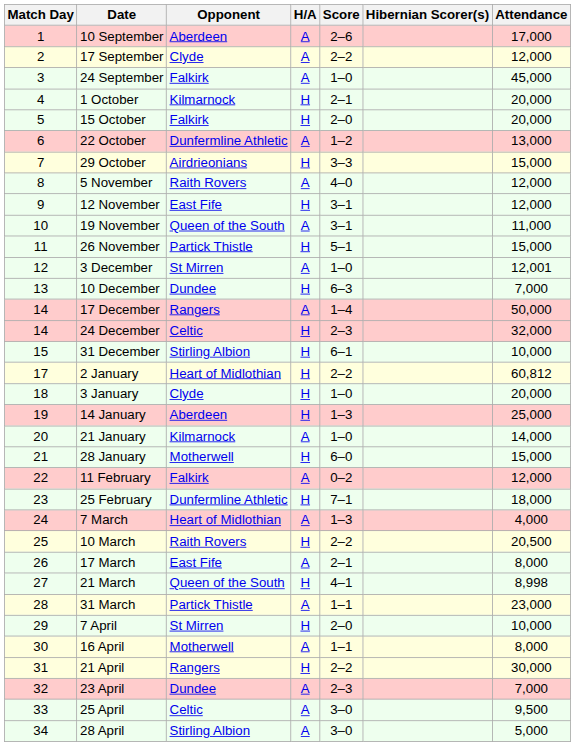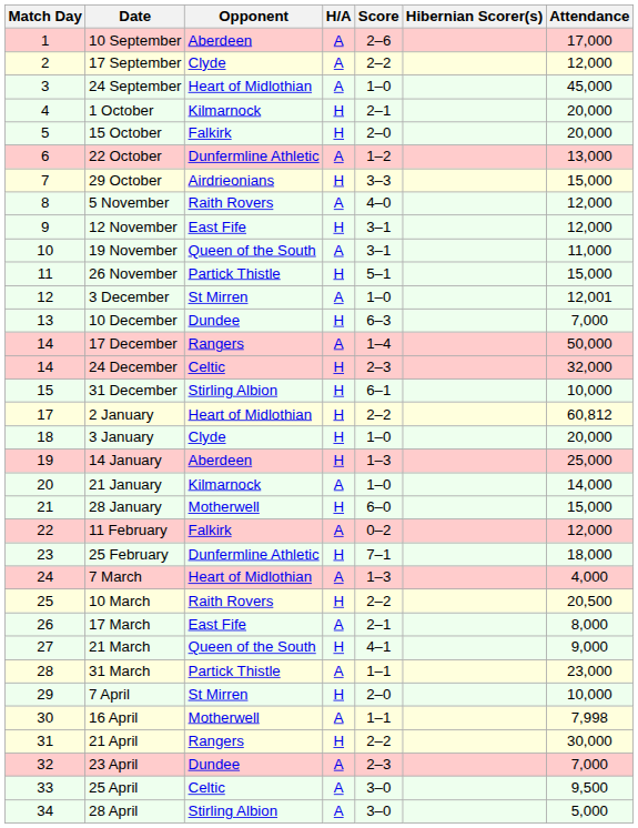 <table class="wikitable" style="text-align:center">
 <tr>
 <th>Match Day</th>
 <th>Date</th>
 <th>Opponent</th>
 <th>H/A</th>
 <th>Score</th>
 <th>Hibernian Scorer(s)</th>
 <th>Attendance</th>
 </tr>
 <tr bgcolor=#FFCCCC>
 <td>1</td>
 <td align=left>10 September</td>
 <td align=left><a href='#'>Aberdeen</a></td>
 <td><a href='#'>A</a></td>
 <td>2–6</td>
 <td align=left></td>
 <td>17,000</td>
 </tr>
 <tr bgcolor=#FFFFDD>
 <td>2</td>
 <td align=left>17 September</td>
 <td align=left><a href='#'>Clyde</a></td>
 <td><a href='#'>A</a></td>
 <td>2–2</td>
 <td align=left></td>
 <td>12,000</td>
 </tr>
 <tr bgcolor=#EEFFEE>
 <td>3</td>
 <td align=left>24 September</td>
-<td align=left><a href='#'>Falkirk</a></td>
+<td align=left><a href='#'>Heart of Midlothian</a></td>
 <td><a href='#'>A</a></td>
 <td>1–0</td>
 <td align=left></td>
 <td>45,000</td>
 </tr>
 <tr bgcolor=#EEFFEE>
 <td>4</td>
 <td align=left>1 October</td>
 <td align=left><a href='#'>Kilmarnock</a></td>
 <td><a href='#'>H</a></td>
 <td>2–1</td>
 <td align=left></td>
 <td>20,000</td>
 </tr>
 <tr bgcolor=#EEFFEE>
 <td>5</td>
 <td align=left>15 October</td>
 <td align=left><a href='#'>Falkirk</a></td>
 <td><a href='#'>H</a></td>
 <td>2–0</td>
 <td align=left></td>
 <td>20,000</td>
 </tr>
 <tr bgcolor=#FFCCCC>
 <td>6</td>
 <td align=left>22 October</td>
 <td align=left><a href='#'>Dunfermline Athletic</a></td>
 <td><a href='#'>A</a></td>
 <td>1–2</td>
 <td align=left></td>
 <td>13,000</td>
 </tr>
 <tr bgcolor=#FFFFDD>
 <td>7</td>
 <td align=left>29 October</td>
 <td align=left><a href='#'>Airdrieonians</a></td>
 <td><a href='#'>H</a></td>
 <td>3–3</td>
 <td align=left></td>
 <td>15,000</td>
 </tr>
 <tr bgcolor=#EEFFEE>
 <td>8</td>
 <td align=left>5 November</td>
 <td align=left><a href='#'>Raith Rovers</a></td>
 <td><a href='#'>A</a></td>
 <td>4–0</td>
 <td align=left></td>
 <td>12,000</td>
 </tr>
 <tr bgcolor=#EEFFEE>
 <td>9</td>
 <td align=left>12 November</td>
 <td align=left><a href='#'>East Fife</a></td>
 <td><a href='#'>H</a></td>
 <td>3–1</td>
 <td align=left></td>
 <td>12,000</td>
 </tr>
 <tr bgcolor=#EEFFEE>
 <td>10</td>
 <td align=left>19 November</td>
 <td align=left><a href='#'>Queen of the South</a></td>
 <td><a href='#'>A</a></td>
 <td>3–1</td>
 <td align=left></td>
 <td>11,000</td>
 </tr>
 <tr bgcolor=#EEFFEE>
 <td>11</td>
 <td align=left>26 November</td>
 <td align=left><a href='#'>Partick Thistle</a></td>
 <td><a href='#'>H</a></td>
 <td>5–1</td>
 <td align=left></td>
 <td>15,000</td>
 </tr>
 <tr bgcolor=#EEFFEE>
 <td>12</td>
 <td align=left>3 December</td>
 <td align=left><a href='#'>St Mirren</a></td>
 <td><a href='#'>A</a></td>
 <td>1–0</td>
 <td align=left></td>
 <td>12,001</td>
 </tr>
 <tr bgcolor=#EEFFEE>
 <td>13</td>
 <td align=left>10 December</td>
 <td align=left><a href='#'>Dundee</a></td>
 <td><a href='#'>H</a></td>
 <td>6–3</td>
 <td align=left></td>
 <td>7,000</td>
 </tr>
 <tr bgcolor=#FFCCCC>
 <td>14</td>
 <td align=left>17 December</td>
 <td align=left><a href='#'>Rangers</a></td>
 <td><a href='#'>A</a></td>
 <td>1–4</td>
 <td align=left></td>
 <td>50,000</td>
 </tr>
 <tr bgcolor=#FFCCCC>
 <td>14</td>
 <td align=left>24 December</td>
 <td align=left><a href='#'>Celtic</a></td>
 <td><a href='#'>H</a></td>
 <td>2–3</td>
 <td align=left></td>
 <td>32,000</td>
 </tr>
 <tr bgcolor=#EEFFEE>
 <td>15</td>
 <td align=left>31 December</td>
 <td align=left><a href='#'>Stirling Albion</a></td>
 <td><a href='#'>H</a></td>
 <td>6–1</td>
 <td align=left></td>
 <td>10,000</td>
 </tr>
 <tr bgcolor=#FFFFDD>
 <td>17</td>
 <td align=left>2 January</td>
 <td align=left><a href='#'>Heart of Midlothian</a></td>
 <td><a href='#'>H</a></td>
 <td>2–2</td>
 <td align=left></td>
 <td>60,812</td>
 </tr>
 <tr bgcolor=#EEFFEE>
 <td>18</td>
 <td align=left>3 January</td>
 <td align=left><a href='#'>Clyde</a></td>
 <td><a href='#'>H</a></td>
 <td>1–0</td>
 <td align=left></td>
 <td>20,000</td>
 </tr>
 <tr bgcolor=#FFCCCC>
 <td>19</td>
 <td align=left>14 January</td>
 <td align=left><a href='#'>Aberdeen</a></td>
 <td><a href='#'>H</a></td>
 <td>1–3</td>
 <td align=left></td>
 <td>25,000</td>
 </tr>
 <tr bgcolor=#EEFFEE>
 <td>20</td>
 <td align=left>21 January</td>
 <td align=left><a href='#'>Kilmarnock</a></td>
 <td><a href='#'>A</a></td>
 <td>1–0</td>
 <td align=left></td>
 <td>14,000</td>
 </tr>
 <tr bgcolor=#EEFFEE>
 <td>21</td>
 <td align=left>28 January</td>
 <td align=left><a href='#'>Motherwell</a></td>
 <td><a href='#'>H</a></td>
 <td>6–0</td>
 <td align=left></td>
 <td>15,000</td>
 </tr>
 <tr bgcolor=#FFCCCC>
 <td>22</td>
 <td align=left>11 February</td>
 <td align=left><a href='#'>Falkirk</a></td>
 <td><a href='#'>A</a></td>
 <td>0–2</td>
 <td align=left></td>
 <td>12,000</td>
 </tr>
 <tr bgcolor=#EEFFEE>
 <td>23</td>
 <td align=left>25 February</td>
 <td align=left><a href='#'>Dunfermline Athletic</a></td>
 <td><a href='#'>H</a></td>
 <td>7–1</td>
 <td align=left></td>
 <td>18,000</td>
 </tr>
 <tr bgcolor=#FFCCCC>
 <td>24</td>
 <td align=left>7 March</td>
 <td align=left><a href='#'>Heart of Midlothian</a></td>
 <td><a href='#'>A</a></td>
 <td>1–3</td>
 <td align=left></td>
 <td>4,000</td>
 </tr>
 <tr bgcolor=#FFFFDD>
 <td>25</td>
 <td align=left>10 March</td>
 <td align=left><a href='#'>Raith Rovers</a></td>
 <td><a href='#'>H</a></td>
 <td>2–2</td>
 <td align=left></td>
 <td>20,500</td>
 </tr>
 <tr bgcolor=#EEFFEE>
 <td>26</td>
 <td align=left>17 March</td>
 <td align=left><a href='#'>East Fife</a></td>
 <td><a href='#'>A</a></td>
 <td>2–1</td>
 <td align=left></td>
 <td>8,000</td>
 </tr>
 <tr bgcolor=#EEFFEE>
 <td>27</td>
 <td align=left>21 March</td>
 <td align=left><a href='#'>Queen of the South</a></td>
 <td><a href='#'>H</a></td>
 <td>4–1</td>
 <td align=left></td>
-<td>8,998</td>
+<td>9,000</td>
 </tr>
 <tr bgcolor=#FFFFDD>
 <td>28</td>
 <td align=left>31 March</td>
 <td align=left><a href='#'>Partick Thistle</a></td>
 <td><a href='#'>A</a></td>
 <td>1–1</td>
 <td align=left></td>
 <td>23,000</td>
 </tr>
 <tr bgcolor=#EEFFEE>
 <td>29</td>
 <td align=left>7 April</td>
 <td align=left><a href='#'>St Mirren</a></td>
 <td><a href='#'>H</a></td>
 <td>2–0</td>
 <td align=left></td>
 <td>10,000</td>
 </tr>
 <tr bgcolor=#FFFFDD>
 <td>30</td>
 <td align=left>16 April</td>
 <td align=left><a href='#'>Motherwell</a></td>
 <td><a href='#'>A</a></td>
 <td>1–1</td>
 <td align=left></td>
-<td>8,000</td>
+<td>7,998</td>
 </tr>
 <tr bgcolor=#FFFFDD>
 <td>31</td>
 <td align=left>21 April</td>
 <td align=left><a href='#'>Rangers</a></td>
 <td><a href='#'>H</a></td>
 <td>2–2</td>
 <td align=left></td>
 <td>30,000</td>
 </tr>
 <tr bgcolor=#FFCCCC>
 <td>32</td>
 <td align=left>23 April</td>
 <td align=left><a href='#'>Dundee</a></td>
 <td><a href='#'>A</a></td>
 <td>2–3</td>
 <td align=left></td>
 <td>7,000</td>
 </tr>
 <tr bgcolor=#EEFFEE>
 <td>33</td>
 <td align=left>25 April</td>
 <td align=left><a href='#'>Celtic</a></td>
 <td><a href='#'>A</a></td>
 <td>3–0</td>
 <td align=left></td>
 <td>9,500</td>
 </tr>
 <tr bgcolor=#EEFFEE>
 <td>34</td>
 <td align=left>28 April</td>
 <td align=left><a href='#'>Stirling Albion</a></td>
 <td><a href='#'>A</a></td>
 <td>3–0</td>
 <td align=left></td>
 <td>5,000</td>
 </tr>
 </table>
